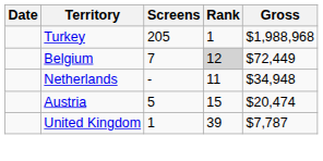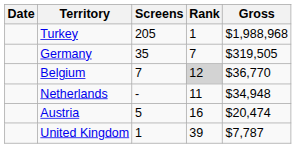 <table class="wikitable sortable" align="center" style="margin:auto;">
 <tr>
 <th>Date</th>
 <th>Territory</th>
 <th>Screens</th>
 <th>Rank</th>
 <th>Gross</th>
 </tr>
 <tr>
 <td></td>
 <td><a href='#'>Turkey</a></td>
 <td>205</td>
 <td>1</td>
 <td>$1,988,968</td>
 </tr>
 <tr>
 <td></td>
+<td><a href='#'>Germany</a></td>
+<td>35</td>
+<td>7</td>
+<td>$319,505</td>
+</tr>
+<tr>
+<td></td>
 <td><a href='#'>Belgium</a></td>
 <td>7</td>
 <td style="background: lightgrey;">12</td>
-<td>$72,449</td>
+<td>$36,770</td>
 </tr>
 <tr>
 <td></td>
 <td><a href='#'>Netherlands</a></td>
 <td>-</td>
 <td>11</td>
 <td>$34,948</td>
 </tr>
 <tr>
 <td></td>
 <td><a href='#'>Austria</a></td>
 <td>5</td>
-<td>15</td>
+<td>16</td>
 <td>$20,474</td>
 </tr>
 <tr>
 <td></td>
 <td><a href='#'>United Kingdom</a></td>
 <td>1</td>
 <td>39</td>
 <td>$7,787</td>
 </tr>
 </table>
